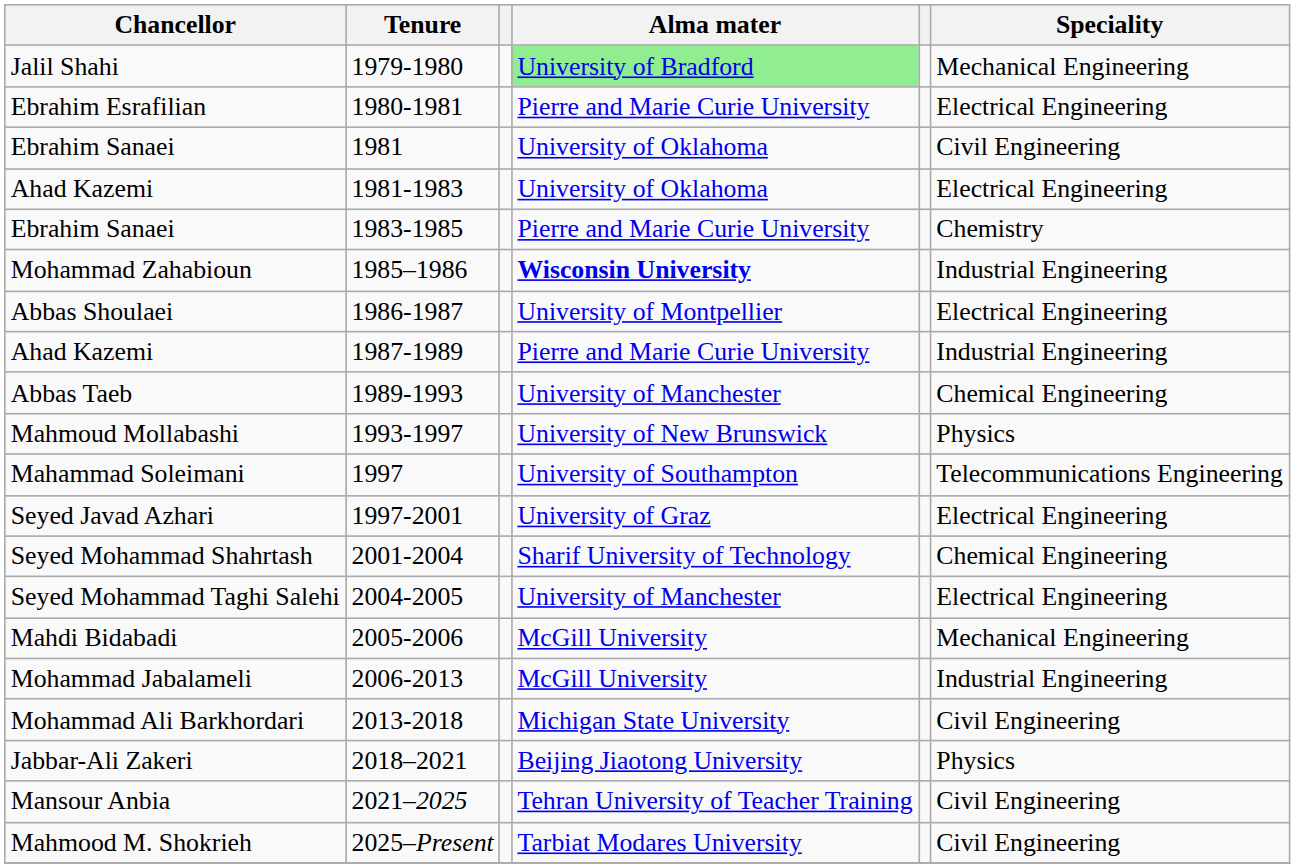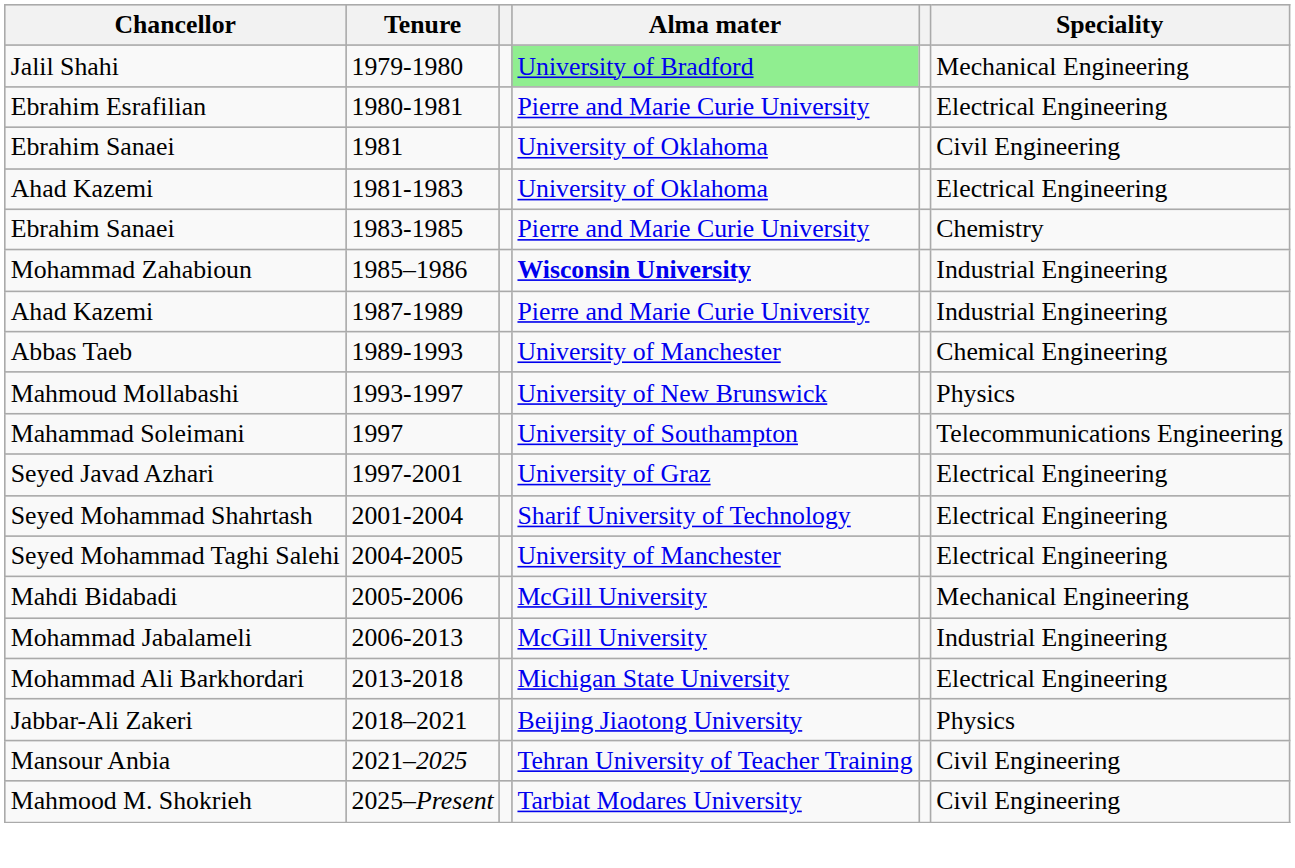 <table class="wikitable">
 <tr>
 <th>Chancellor</th>
 <th>Tenure</th>
 <th></th>
 <th>Alma mater</th>
 <th></th>
 <th>Speciality</th>
 </tr>
 <tr>
 <td>Jalil Shahi</td>
 <td>1979-1980</td>
 <td></td>
 <td style="background: lightgreen;"> <a href='#'>University of Bradford</a></td>
 <td></td>
 <td>Mechanical Engineering</td>
 </tr>
 <tr>
 <td>Ebrahim Esrafilian</td>
 <td>1980-1981</td>
 <td></td>
 <td> <a href='#'>Pierre and Marie Curie University</a></td>
 <td></td>
 <td>Electrical Engineering</td>
 </tr>
 <tr>
 <td>Ebrahim Sanaei</td>
 <td>1981</td>
 <td></td>
 <td> <a href='#'>University of Oklahoma</a></td>
 <td></td>
 <td>Civil Engineering</td>
 </tr>
 <tr>
 <td>Ahad Kazemi</td>
 <td>1981-1983</td>
 <td></td>
 <td> <a href='#'>University of Oklahoma</a></td>
 <td></td>
 <td>Electrical Engineering</td>
 </tr>
 <tr>
 <td>Ebrahim Sanaei</td>
 <td>1983-1985</td>
 <td></td>
 <td> <a href='#'>Pierre and Marie Curie University</a></td>
 <td></td>
 <td>Chemistry</td>
 </tr>
 <tr>
 <td>Mohammad Zahabioun</td>
 <td>1985–1986</td>
 <td></td>
 <td><strong> <a href='#'>Wisconsin University</a></strong></td>
 <td></td>
 <td>Industrial Engineering</td>
 </tr>
 <tr>
-<td>Abbas Shoulaei</td>
-<td>1986-1987</td>
-<td></td>
-<td> <a href='#'>University of Montpellier</a></td>
-<td></td>
-<td>Electrical Engineering</td>
-</tr>
-<tr>
 <td>Ahad Kazemi</td>
 <td>1987-1989</td>
 <td></td>
 <td> <a href='#'>Pierre and Marie Curie University</a></td>
 <td></td>
 <td>Industrial Engineering</td>
 </tr>
 <tr>
 <td>Abbas Taeb</td>
 <td>1989-1993</td>
 <td></td>
 <td> <a href='#'>University of Manchester</a></td>
 <td></td>
 <td>Chemical Engineering</td>
 </tr>
 <tr>
 <td>Mahmoud Mollabashi</td>
 <td>1993-1997</td>
 <td></td>
 <td> <a href='#'>University of New Brunswick</a></td>
 <td></td>
 <td>Physics</td>
 </tr>
 <tr>
 <td>Mahammad Soleimani</td>
 <td>1997</td>
 <td></td>
 <td> <a href='#'>University of Southampton</a></td>
 <td></td>
 <td>Telecommunications Engineering</td>
 </tr>
 <tr>
 <td>Seyed Javad Azhari</td>
 <td>1997-2001</td>
 <td></td>
 <td> <a href='#'>University of Graz</a></td>
 <td></td>
 <td>Electrical Engineering</td>
 </tr>
 <tr>
 <td>Seyed Mohammad Shahrtash</td>
 <td>2001-2004</td>
 <td></td>
 <td> <a href='#'>Sharif University of Technology</a></td>
 <td></td>
-<td>Chemical Engineering</td>
+<td>Electrical Engineering</td>
 </tr>
 <tr>
 <td>Seyed Mohammad Taghi Salehi</td>
 <td>2004-2005</td>
 <td></td>
 <td> <a href='#'>University of Manchester</a></td>
 <td></td>
 <td>Electrical Engineering</td>
 </tr>
 <tr>
 <td>Mahdi Bidabadi</td>
 <td>2005-2006</td>
 <td></td>
 <td> <a href='#'>McGill University</a></td>
 <td></td>
 <td>Mechanical Engineering</td>
 </tr>
 <tr>
 <td>Mohammad Jabalameli</td>
 <td>2006-2013</td>
 <td></td>
 <td> <a href='#'>McGill University</a></td>
 <td></td>
 <td>Industrial Engineering</td>
 </tr>
 <tr>
 <td>Mohammad Ali Barkhordari</td>
 <td>2013-2018</td>
 <td></td>
 <td> <a href='#'>Michigan State University</a></td>
 <td></td>
-<td>Civil Engineering</td>
+<td>Electrical Engineering</td>
 </tr>
 <tr>
 <td>Jabbar-Ali Zakeri</td>
 <td>2018–2021</td>
 <td></td>
 <td> <a href='#'>Beijing Jiaotong University</a></td>
 <td></td>
 <td>Physics</td>
 </tr>
 <tr>
 <td>Mansour Anbia</td>
 <td>2021–<em>2025</em></td>
 <td></td>
 <td> <a href='#'>Tehran University of Teacher Training</a></td>
 <td></td>
 <td>Civil Engineering</td>
 </tr>
 <tr>
 <td>Mahmood M. Shokrieh</td>
 <td>2025–<em>Present</em></td>
 <td></td>
 <td> <a href='#'>Tarbiat Modares University</a></td>
 <td></td>
 <td>Civil Engineering</td>
 </tr>
 <tr>
 </tr>
 </table>
